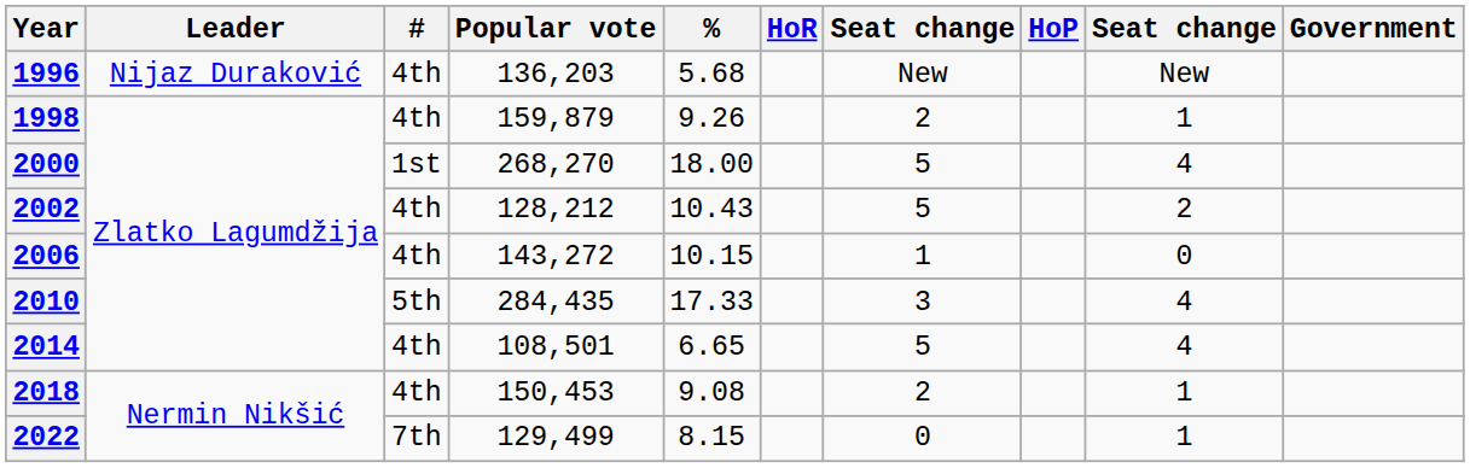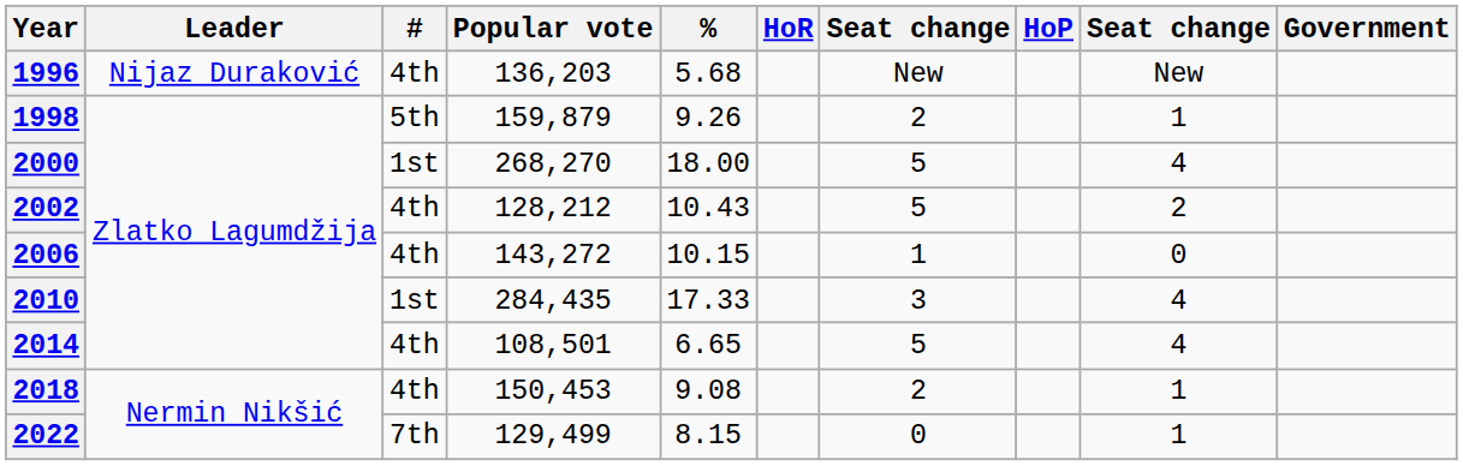 <table class="wikitable" style="text-align:center">
 <tr>
 <th>Year</th>
 <th>Leader</th>
 <th>#</th>
 <th>Popular vote</th>
 <th>%</th>
 <th><a href='#'>HoR</a></th>
 <th>Seat change</th>
 <th><a href='#'>HoP</a></th>
 <th>Seat change</th>
 <th>Government</th>
 </tr>
 <tr>
 <th><a href='#'>1996</a></th>
 <td><a href='#'>Nijaz Duraković</a></td>
 <td>4th</td>
 <td>136,203</td>
 <td>5.68</td>
 <td></td>
 <td>New</td>
 <td></td>
 <td>New</td>
 <td></td>
 </tr>
 <tr>
 <th><a href='#'>1998</a></th>
 <td rowspan=6><a href='#'>Zlatko Lagumdžija</a></td>
-<td>4th</td>
+<td>5th</td>
 <td>159,879</td>
 <td>9.26</td>
 <td></td>
 <td> 2</td>
 <td></td>
 <td> 1</td>
 <td></td>
 </tr>
 <tr>
 <th><a href='#'>2000</a></th>
 <td>1st</td>
 <td>268,270</td>
 <td>18.00</td>
 <td></td>
 <td> 5</td>
 <td></td>
 <td> 4</td>
 <td></td>
 </tr>
 <tr>
 <th><a href='#'>2002</a></th>
 <td>4th</td>
 <td>128,212</td>
 <td>10.43</td>
 <td></td>
 <td> 5</td>
 <td></td>
 <td> 2</td>
 <td></td>
 </tr>
 <tr>
 <th><a href='#'>2006</a></th>
 <td>4th</td>
 <td>143,272</td>
 <td>10.15</td>
 <td></td>
 <td> 1</td>
 <td></td>
 <td> 0</td>
 <td></td>
 </tr>
 <tr>
 <th><a href='#'>2010</a></th>
-<td>5th</td>
+<td>1st</td>
 <td>284,435</td>
 <td>17.33</td>
 <td></td>
 <td> 3</td>
 <td></td>
 <td> 4</td>
 <td></td>
 </tr>
 <tr>
 <th><a href='#'>2014</a></th>
 <td>4th</td>
 <td>108,501</td>
 <td>6.65</td>
 <td></td>
 <td> 5</td>
 <td></td>
 <td> 4</td>
 <td></td>
 </tr>
 <tr>
 <th><a href='#'>2018</a></th>
 <td rowspan=2><a href='#'>Nermin Nikšić</a></td>
 <td>4th</td>
 <td>150,453</td>
 <td>9.08</td>
 <td></td>
 <td> 2</td>
 <td></td>
 <td> 1</td>
 <td></td>
 </tr>
 <tr>
 <th><a href='#'>2022</a></th>
 <td>7th</td>
 <td>129,499</td>
 <td>8.15</td>
 <td></td>
 <td> 0</td>
 <td></td>
 <td> 1</td>
 <td></td>
 </tr>
 </table>
